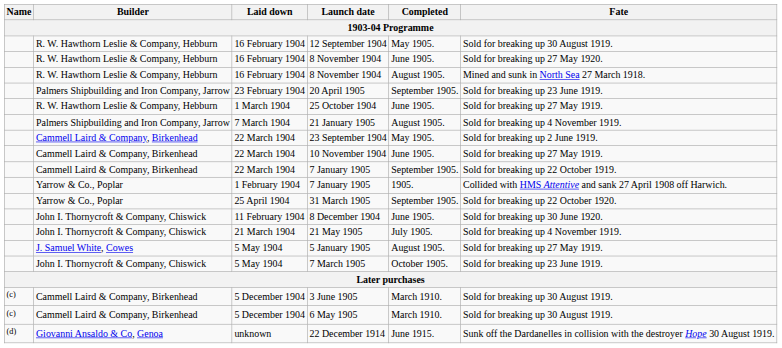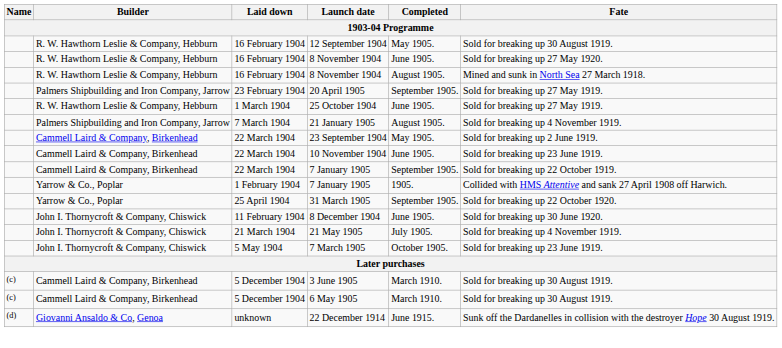 <table class="wikitable sortable">
 <tr>
 <th>Name</th>
 <th>Builder</th>
 <th>Laid down</th>
 <th>Launch date</th>
 <th>Completed</th>
 <th>Fate</th>
 </tr>
 <tr>
 <th colspan="6">1903-04 Programme</th>
 </tr>
 <tr>
 <td></td>
 <td>R. W. Hawthorn Leslie & Company, Hebburn</td>
 <td>16 February 1904</td>
 <td>12 September 1904</td>
 <td>May 1905.</td>
 <td>Sold for breaking up 30 August 1919.</td>
 </tr>
 <tr>
 <td></td>
 <td>R. W. Hawthorn Leslie & Company, Hebburn</td>
 <td>16 February 1904</td>
 <td>8 November 1904</td>
 <td>June 1905.</td>
 <td>Sold for breaking up 27 May 1920.</td>
 </tr>
 <tr>
 <td></td>
 <td>R. W. Hawthorn Leslie & Company, Hebburn</td>
 <td>16 February 1904</td>
 <td>8 November 1904</td>
 <td>August 1905.</td>
 <td>Mined and sunk in <a href='#'>North Sea</a> 27 March 1918.</td>
 </tr>
 <tr>
 <td></td>
 <td>Palmers Shipbuilding and Iron Company, Jarrow</td>
 <td>23 February 1904</td>
 <td>20 April 1905</td>
 <td>September 1905.</td>
-<td>Sold for breaking up 23 June 1919.</td>
+<td>Sold for breaking up 27 May 1919.</td>
 </tr>
 <tr>
 <td></td>
 <td>R. W. Hawthorn Leslie & Company, Hebburn</td>
 <td>1 March 1904</td>
 <td>25 October 1904</td>
 <td>June 1905.</td>
 <td>Sold for breaking up 27 May 1919.</td>
 </tr>
 <tr>
 <td></td>
 <td>Palmers Shipbuilding and Iron Company, Jarrow</td>
 <td>7 March 1904</td>
 <td>21 January 1905</td>
 <td>August 1905.</td>
 <td>Sold for breaking up 4 November 1919.</td>
 </tr>
 <tr>
 <td></td>
 <td><a href='#'>Cammell Laird & Company</a>, <a href='#'>Birkenhead</a></td>
 <td>22 March 1904</td>
 <td>23 September 1904</td>
 <td>May 1905.</td>
 <td>Sold for breaking up 2 June 1919.</td>
 </tr>
 <tr>
 <td></td>
 <td>Cammell Laird & Company, Birkenhead</td>
 <td>22 March 1904</td>
 <td>10 November 1904</td>
 <td>June 1905.</td>
-<td>Sold for breaking up 27 May 1919.</td>
+<td>Sold for breaking up 23 June 1919.</td>
 </tr>
 <tr>
 <td></td>
 <td>Cammell Laird & Company, Birkenhead</td>
 <td>22 March 1904</td>
 <td>7 January 1905</td>
 <td>September 1905.</td>
 <td>Sold for breaking up 22 October 1919.</td>
 </tr>
 <tr>
 <td></td>
 <td>Yarrow & Co., Poplar</td>
 <td>1 February 1904</td>
 <td>7 January 1905</td>
 <td>1905.</td>
 <td>Collided with <a href='#'>HMS <em>Attentive</em></a> and sank 27 April 1908 off Harwich.</td>
 </tr>
 <tr>
 <td></td>
 <td>Yarrow & Co., Poplar</td>
 <td>25 April 1904</td>
 <td>31 March 1905</td>
 <td>September 1905.</td>
 <td>Sold for breaking up 22 October 1920.</td>
 </tr>
 <tr>
 <td></td>
 <td>John I. Thornycroft & Company, Chiswick</td>
 <td>11 February 1904</td>
 <td>8 December 1904</td>
 <td>June 1905.</td>
 <td>Sold for breaking up 30 June 1920.</td>
 </tr>
 <tr>
 <td></td>
 <td>John I. Thornycroft & Company, Chiswick</td>
 <td>21 March 1904</td>
 <td>21 May 1905</td>
 <td>July 1905.</td>
 <td>Sold for breaking up 4 November 1919.</td>
 </tr>
 <tr>
 <td></td>
-<td><a href='#'>J. Samuel White</a>, <a href='#'>Cowes</a></td>
-<td>5 May 1904</td>
-<td>5 January 1905</td>
-<td>August 1905.</td>
-<td>Sold for breaking up 27 May 1919.</td>
-</tr>
-<tr>
-<td></td>
 <td>John I. Thornycroft & Company, Chiswick</td>
 <td>5 May 1904</td>
 <td>7 March 1905</td>
 <td>October 1905.</td>
 <td>Sold for breaking up 23 June 1919.</td>
 </tr>
 <tr>
 <th colspan="6">Later purchases</th>
 </tr>
 <tr>
 <td> <sup>(c)</sup></td>
 <td>Cammell Laird & Company, Birkenhead</td>
 <td>5 December 1904</td>
 <td>3 June 1905</td>
 <td>March 1910.</td>
 <td>Sold for breaking up 30 August 1919.</td>
 </tr>
 <tr>
 <td> <sup>(c)</sup></td>
 <td>Cammell Laird & Company, Birkenhead</td>
 <td>5 December 1904</td>
 <td>6 May 1905</td>
 <td>March 1910.</td>
 <td>Sold for breaking up 30 August 1919.</td>
 </tr>
 <tr>
 <td> <sup>(d)</sup></td>
 <td><a href='#'>Giovanni Ansaldo & Co</a>, <a href='#'>Genoa</a></td>
 <td>unknown</td>
 <td>22 December 1914</td>
 <td>June 1915.</td>
 <td>Sunk off the Dardanelles in collision with the destroyer <a href='#'><em>Hope</em></a> 30 August 1919.</td>
 </tr>
 </table>
